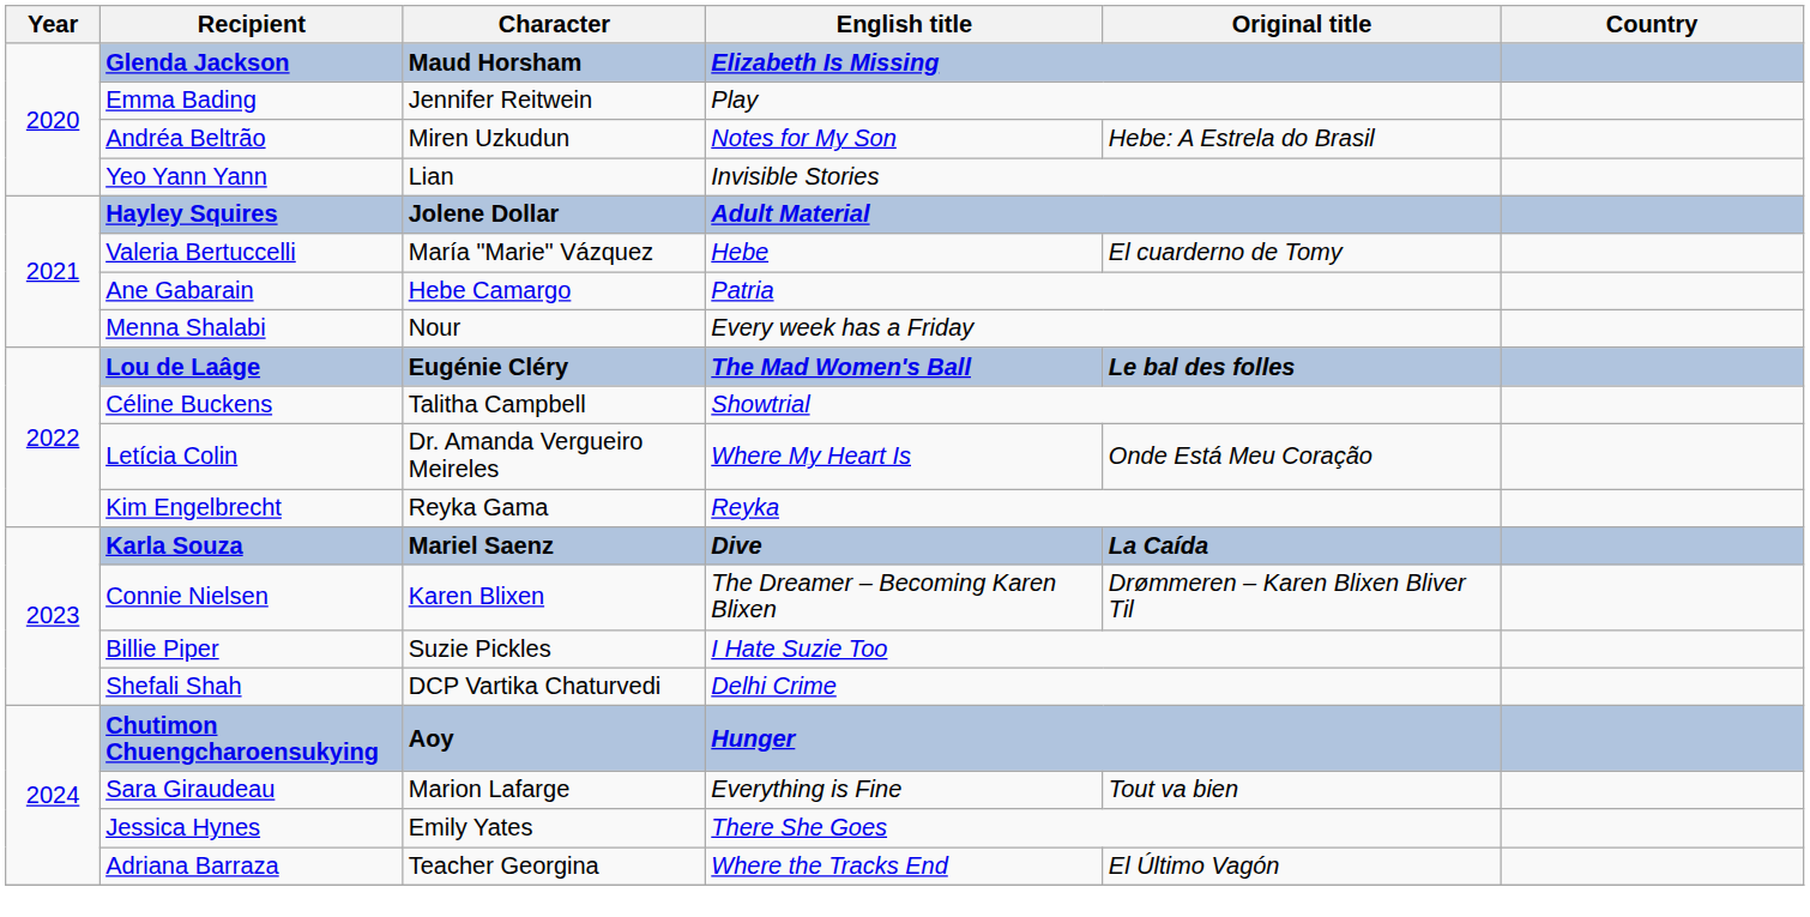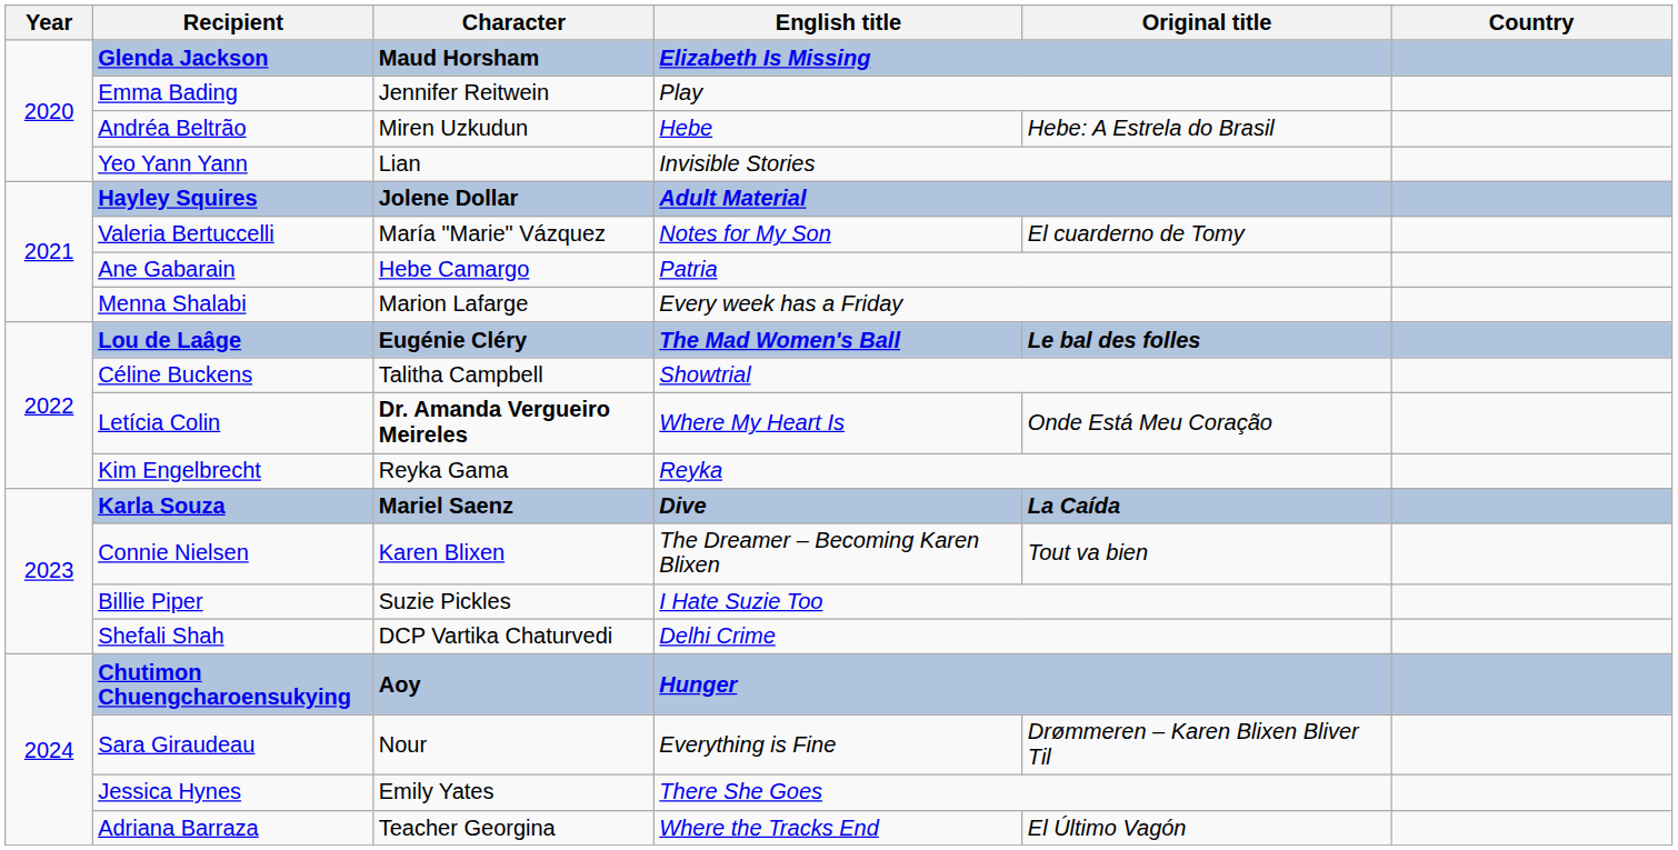 <table class="wikitable" width="95%">
 <tr>
 <th width=5%>Year</th>
 <th width=16%>Recipient</th>
 <th width=16%>Character</th>
 <th width=21%>English title</th>
 <th width=21%>Original title</th>
 <th width=16%><strong>Country</strong></th>
 </tr>
 <tr>
 <td rowspan="4" style="text-align:center;"><a href='#'>2020</a><br></td>
 <td style="background:#B0C4DE;"><strong><a href='#'>Glenda Jackson</a></strong></td>
 <td style="background:#B0C4DE;"><strong>Maud Horsham</strong></td>
 <td colspan="2" style="background:#B0C4DE;"><strong><em><a href='#'>Elizabeth Is Missing</a></em></strong></td>
 <td style="background:#B0C4DE;"><strong></strong></td>
 </tr>
 <tr>
 <td><a href='#'>Emma Bading</a></td>
 <td>Jennifer Reitwein</td>
 <td colspan="2"><em>Play</em></td>
 <td></td>
 </tr>
 <tr>
 <td><a href='#'>Andréa Beltrão</a></td>
 <td>Miren Uzkudun</td>
-<td><em><a href='#'>Notes for My Son</a></em></td>
+<td><em><a href='#'>Hebe</a></em></td>
 <td><em>Hebe: A Estrela do Brasil</em></td>
 <td></td>
 </tr>
 <tr>
 <td><a href='#'>Yeo Yann Yann</a></td>
 <td>Lian</td>
 <td colspan="2"><em>Invisible Stories</em></td>
 <td></td>
 </tr>
 <tr>
 <td rowspan="4" style="text-align:center;"><a href='#'>2021</a><br></td>
 <td style="background:#B0C4DE;"><strong><a href='#'>Hayley Squires</a></strong></td>
 <td style="background:#B0C4DE;"><strong>Jolene Dollar</strong></td>
 <td colspan="2" style="background:#B0C4DE;"><strong><em><a href='#'>Adult Material</a></em></strong></td>
 <td style="background:#B0C4DE;"><strong></strong></td>
 </tr>
 <tr>
 <td><a href='#'>Valeria Bertuccelli</a></td>
 <td>María "Marie" Vázquez</td>
-<td><em><a href='#'>Hebe</a></em></td>
+<td><em><a href='#'>Notes for My Son</a></em></td>
 <td><em>El cuarderno de Tomy</em></td>
 <td></td>
 </tr>
 <tr>
 <td><a href='#'>Ane Gabarain</a></td>
 <td><a href='#'>Hebe Camargo</a></td>
 <td colspan="2"><em><a href='#'>Patria</a></em></td>
 <td></td>
 </tr>
 <tr>
 <td><a href='#'>Menna Shalabi</a></td>
-<td>Nour</td>
+<td>Marion Lafarge</td>
 <td colspan="2"><em>Every week has a Friday</em></td>
 <td></td>
 </tr>
 <tr>
 <td rowspan="4" style="text-align:center;"><a href='#'>2022</a><br></td>
 <td style="background:#B0C4DE;"><strong><a href='#'>Lou de Laâge</a></strong></td>
 <td style="background:#B0C4DE;"><strong>Eugénie Cléry</strong></td>
 <td style="background:#B0C4DE;"><strong><em><a href='#'>The Mad Women's Ball</a></em></strong></td>
 <td style="background:#B0C4DE;"><strong><em>Le bal des folles</em></strong></td>
 <td style="background:#B0C4DE;"><strong></strong></td>
 </tr>
 <tr>
 <td><a href='#'>Céline Buckens</a></td>
 <td>Talitha Campbell</td>
 <td colspan="2"><em><a href='#'>Showtrial</a></em></td>
 <td></td>
 </tr>
 <tr>
 <td><a href='#'>Letícia Colin</a></td>
-<td>Dr. Amanda Vergueiro Meireles</td>
+<td><strong>Dr. Amanda Vergueiro Meireles</strong></td>
 <td><em><a href='#'>Where My Heart Is</a></em></td>
 <td><em>Onde Está Meu Coração</em></td>
 <td></td>
 </tr>
 <tr>
 <td><a href='#'>Kim Engelbrecht</a></td>
 <td>Reyka Gama</td>
 <td colspan="2"><em><a href='#'>Reyka</a></em></td>
 <td></td>
 </tr>
 <tr>
 <td rowspan="4" style="text-align:center;"><a href='#'>2023</a><br></td>
 <td style="background:#B0C4DE;"><strong><a href='#'>Karla Souza</a></strong></td>
 <td style="background:#B0C4DE;"><strong>Mariel Saenz</strong></td>
 <td style="background:#B0C4DE;"><strong><em>Dive</em></strong></td>
 <td style="background:#B0C4DE;"><strong><em>La Caída</em></strong></td>
 <td style="background:#B0C4DE;"><strong></strong></td>
 </tr>
 <tr>
 <td><a href='#'>Connie Nielsen</a></td>
 <td><a href='#'>Karen Blixen</a></td>
 <td><em>The Dreamer – Becoming Karen Blixen</em></td>
-<td><em>Drømmeren – Karen Blixen Bliver Til</em></td>
+<td><em>Tout va bien</em></td>
 <td></td>
 </tr>
 <tr>
 <td><a href='#'>Billie Piper</a></td>
 <td>Suzie Pickles</td>
 <td colspan="2"><em><a href='#'>I Hate Suzie Too</a></em></td>
 <td></td>
 </tr>
 <tr>
 <td><a href='#'>Shefali Shah</a></td>
 <td>DCP Vartika Chaturvedi</td>
 <td colspan="2"><em><a href='#'>Delhi Crime</a></em></td>
 <td></td>
 </tr>
 <tr>
 <td rowspan="4" style="text-align:center;"><a href='#'>2024</a><br></td>
 <td style="background:#B0C4DE;"><strong><a href='#'>Chutimon Chuengcharoensukying</a></strong></td>
 <td style="background:#B0C4DE;"><strong>Aoy</strong></td>
 <td colspan="2" style="background:#B0C4DE;"><strong><em><a href='#'>Hunger</a></em></strong></td>
 <td style="background:#B0C4DE;"><strong></strong></td>
 </tr>
 <tr>
 <td><a href='#'>Sara Giraudeau</a></td>
-<td>Marion Lafarge</td>
+<td>Nour</td>
 <td><em>Everything is Fine</em></td>
-<td><em>Tout va bien</em></td>
+<td><em>Drømmeren – Karen Blixen Bliver Til</em></td>
 <td></td>
 </tr>
 <tr>
 <td><a href='#'>Jessica Hynes</a></td>
 <td>Emily Yates</td>
 <td colspan="2"><em><a href='#'>There She Goes</a></em></td>
 <td></td>
 </tr>
 <tr>
 <td><a href='#'>Adriana Barraza</a></td>
 <td>Teacher Georgina</td>
 <td><em><a href='#'>Where the Tracks End</a></em></td>
 <td><em>El Último Vagón</em></td>
 <td></td>
 </tr>
 <tr>
 </tr>
 </table>
